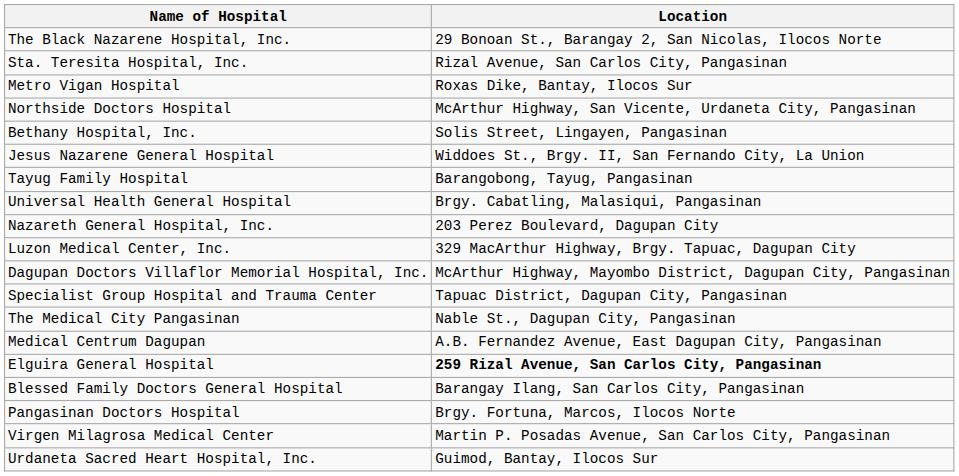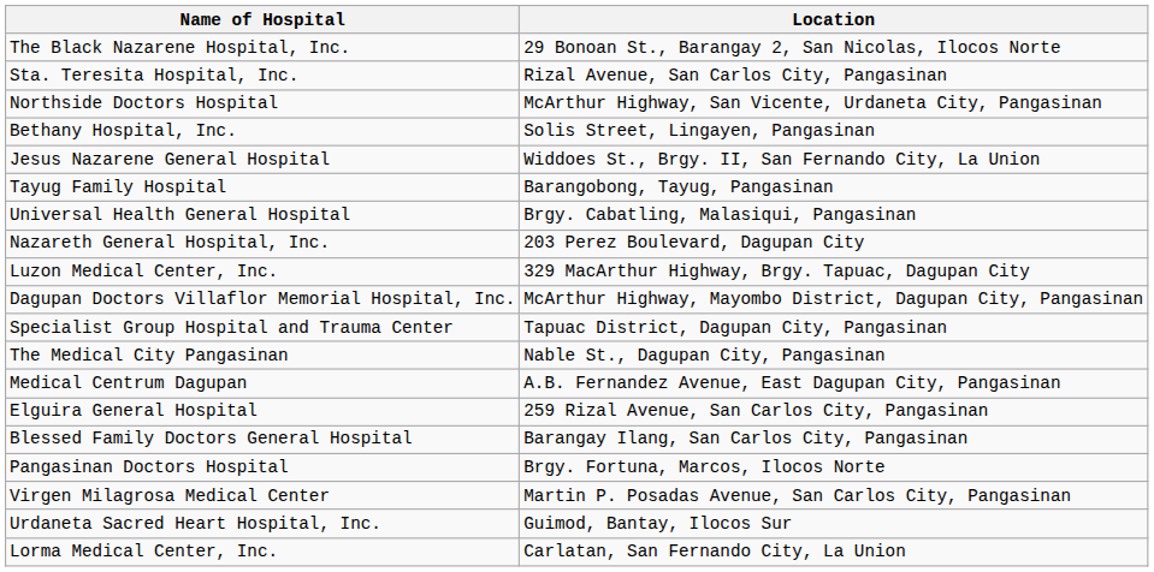 <table class="wikitable">
 <tr>
 <th>Name of Hospital<br></th>
 <th>Location</th>
 </tr>
 <tr style="vertical-align:middle;">
 <td>The Black Nazarene Hospital, Inc.</td>
 <td>29 Bonoan St., Barangay 2, San Nicolas, Ilocos Norte</td>
 </tr>
 <tr style="vertical-align:middle;">
 <td>Sta. Teresita Hospital, Inc.</td>
 <td>Rizal Avenue, San Carlos City, Pangasinan</td>
-</tr>
-<tr style="vertical-align:middle;">
-<td>Metro Vigan Hospital</td>
-<td>Roxas Dike, Bantay, Ilocos Sur</td>
 </tr>
 <tr style="vertical-align:middle;">
 <td>Northside Doctors Hospital</td>
 <td>McArthur Highway, San Vicente, Urdaneta City, Pangasinan</td>
 </tr>
 <tr style="vertical-align:middle;">
 <td>Bethany Hospital, Inc.</td>
 <td>Solis Street, Lingayen, Pangasinan</td>
 </tr>
 <tr style="vertical-align:middle;">
 <td>Jesus Nazarene General Hospital</td>
 <td>Widdoes St., Brgy. II, San Fernando City, La Union</td>
 </tr>
 <tr style="vertical-align:middle;">
 <td>Tayug Family Hospital</td>
 <td>Barangobong, Tayug, Pangasinan</td>
 </tr>
 <tr style="vertical-align:middle;">
 <td>Universal Health General Hospital</td>
 <td>Brgy. Cabatling, Malasiqui, Pangasinan</td>
 </tr>
 <tr style="vertical-align:middle;">
 <td>Nazareth General Hospital, Inc.</td>
 <td>203 Perez Boulevard, Dagupan City</td>
 </tr>
 <tr style="vertical-align:middle;">
 <td>Luzon Medical Center, Inc.</td>
 <td>329 MacArthur Highway, Brgy. Tapuac, Dagupan City</td>
 </tr>
 <tr style="vertical-align:middle;">
 <td>Dagupan Doctors Villaflor Memorial Hospital, Inc.</td>
 <td>McArthur Highway, Mayombo District, Dagupan City, Pangasinan</td>
 </tr>
 <tr style="vertical-align:middle;">
 <td>Specialist Group Hospital and Trauma Center</td>
 <td>Tapuac District, Dagupan City, Pangasinan</td>
 </tr>
 <tr style="vertical-align:middle;">
 <td>The Medical City Pangasinan</td>
 <td>Nable St., Dagupan City, Pangasinan</td>
 </tr>
 <tr style="vertical-align:middle;">
 <td>Medical Centrum Dagupan</td>
 <td>A.B. Fernandez Avenue, East Dagupan City, Pangasinan</td>
 </tr>
 <tr style="vertical-align:middle;">
 <td>Elguira General Hospital</td>
-<td><strong>259 Rizal Avenue, San Carlos City, Pangasinan</strong></td>
+<td>259 Rizal Avenue, San Carlos City, Pangasinan</td>
 </tr>
 <tr style="vertical-align:middle;">
 <td>Blessed Family Doctors General Hospital</td>
 <td>Barangay Ilang, San Carlos City, Pangasinan</td>
 </tr>
 <tr style="vertical-align:middle;">
 <td>Pangasinan Doctors Hospital</td>
 <td>Brgy. Fortuna, Marcos, Ilocos Norte</td>
 </tr>
 <tr style="vertical-align:middle;">
 <td>Virgen Milagrosa Medical Center</td>
 <td>Martin P. Posadas Avenue, San Carlos City, Pangasinan</td>
 </tr>
 <tr style="vertical-align:middle;">
 <td>Urdaneta Sacred Heart Hospital, Inc.</td>
 <td>Guimod, Bantay, Ilocos Sur</td>
 </tr>
+<tr style="vertical-align:middle;">
+<td>Lorma Medical Center, Inc.</td>
+<td>Carlatan, San Fernando City, La Union</td>
+</tr>
 </table>
